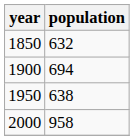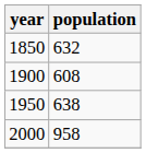 <table class="wikitable">
 <tr>
 <th>year</th>
 <th>population</th>
 </tr>
 <tr>
 <td>1850</td>
 <td>632</td>
 </tr>
 <tr>
 <td>1900</td>
-<td>694</td>
+<td>608</td>
 </tr>
 <tr>
 <td>1950</td>
 <td>638</td>
 </tr>
 <tr>
 <td>2000</td>
 <td>958</td>
 </tr>
 <tr>
 </tr>
 </table>
